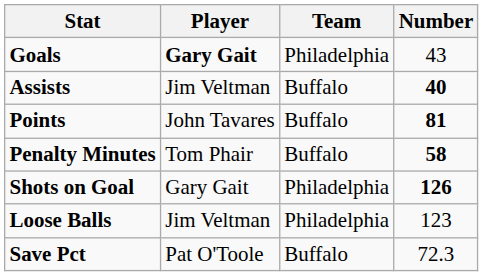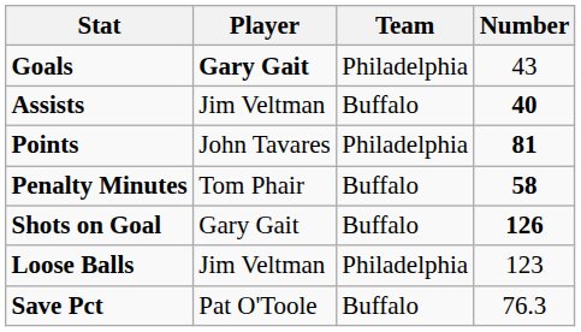 <table class="wikitable">
 <tr>
 <th>Stat</th>
 <th>Player</th>
 <th>Team</th>
 <th>Number</th>
 </tr>
 <tr>
 <td><strong>Goals</strong></td>
 <td><strong>Gary Gait</strong></td>
 <td>Philadelphia</td>
 <td align="center">43</td>
 </tr>
 <tr>
 <td><strong>Assists</strong></td>
 <td>Jim Veltman</td>
 <td>Buffalo</td>
 <td align="center"><strong>40</strong></td>
 </tr>
 <tr>
 <td><strong>Points</strong></td>
 <td>John Tavares</td>
-<td>Buffalo</td>
+<td>Philadelphia</td>
 <td align="center"><strong>81</strong></td>
 </tr>
 <tr>
 <td><strong>Penalty Minutes</strong></td>
 <td>Tom Phair</td>
 <td>Buffalo</td>
 <td align="center"><strong>58</strong></td>
 </tr>
 <tr>
 <td><strong>Shots on Goal</strong></td>
 <td>Gary Gait</td>
-<td>Philadelphia</td>
+<td>Buffalo</td>
 <td align="center"><strong>126</strong></td>
 </tr>
 <tr>
 <td><strong>Loose Balls</strong></td>
 <td>Jim Veltman</td>
 <td>Philadelphia</td>
 <td align="center">123</td>
 </tr>
 <tr>
 <td><strong>Save Pct</strong></td>
 <td>Pat O'Toole</td>
 <td>Buffalo</td>
-<td align="center">72.3</td>
+<td align="center">76.3</td>
 </tr>
 </table>
